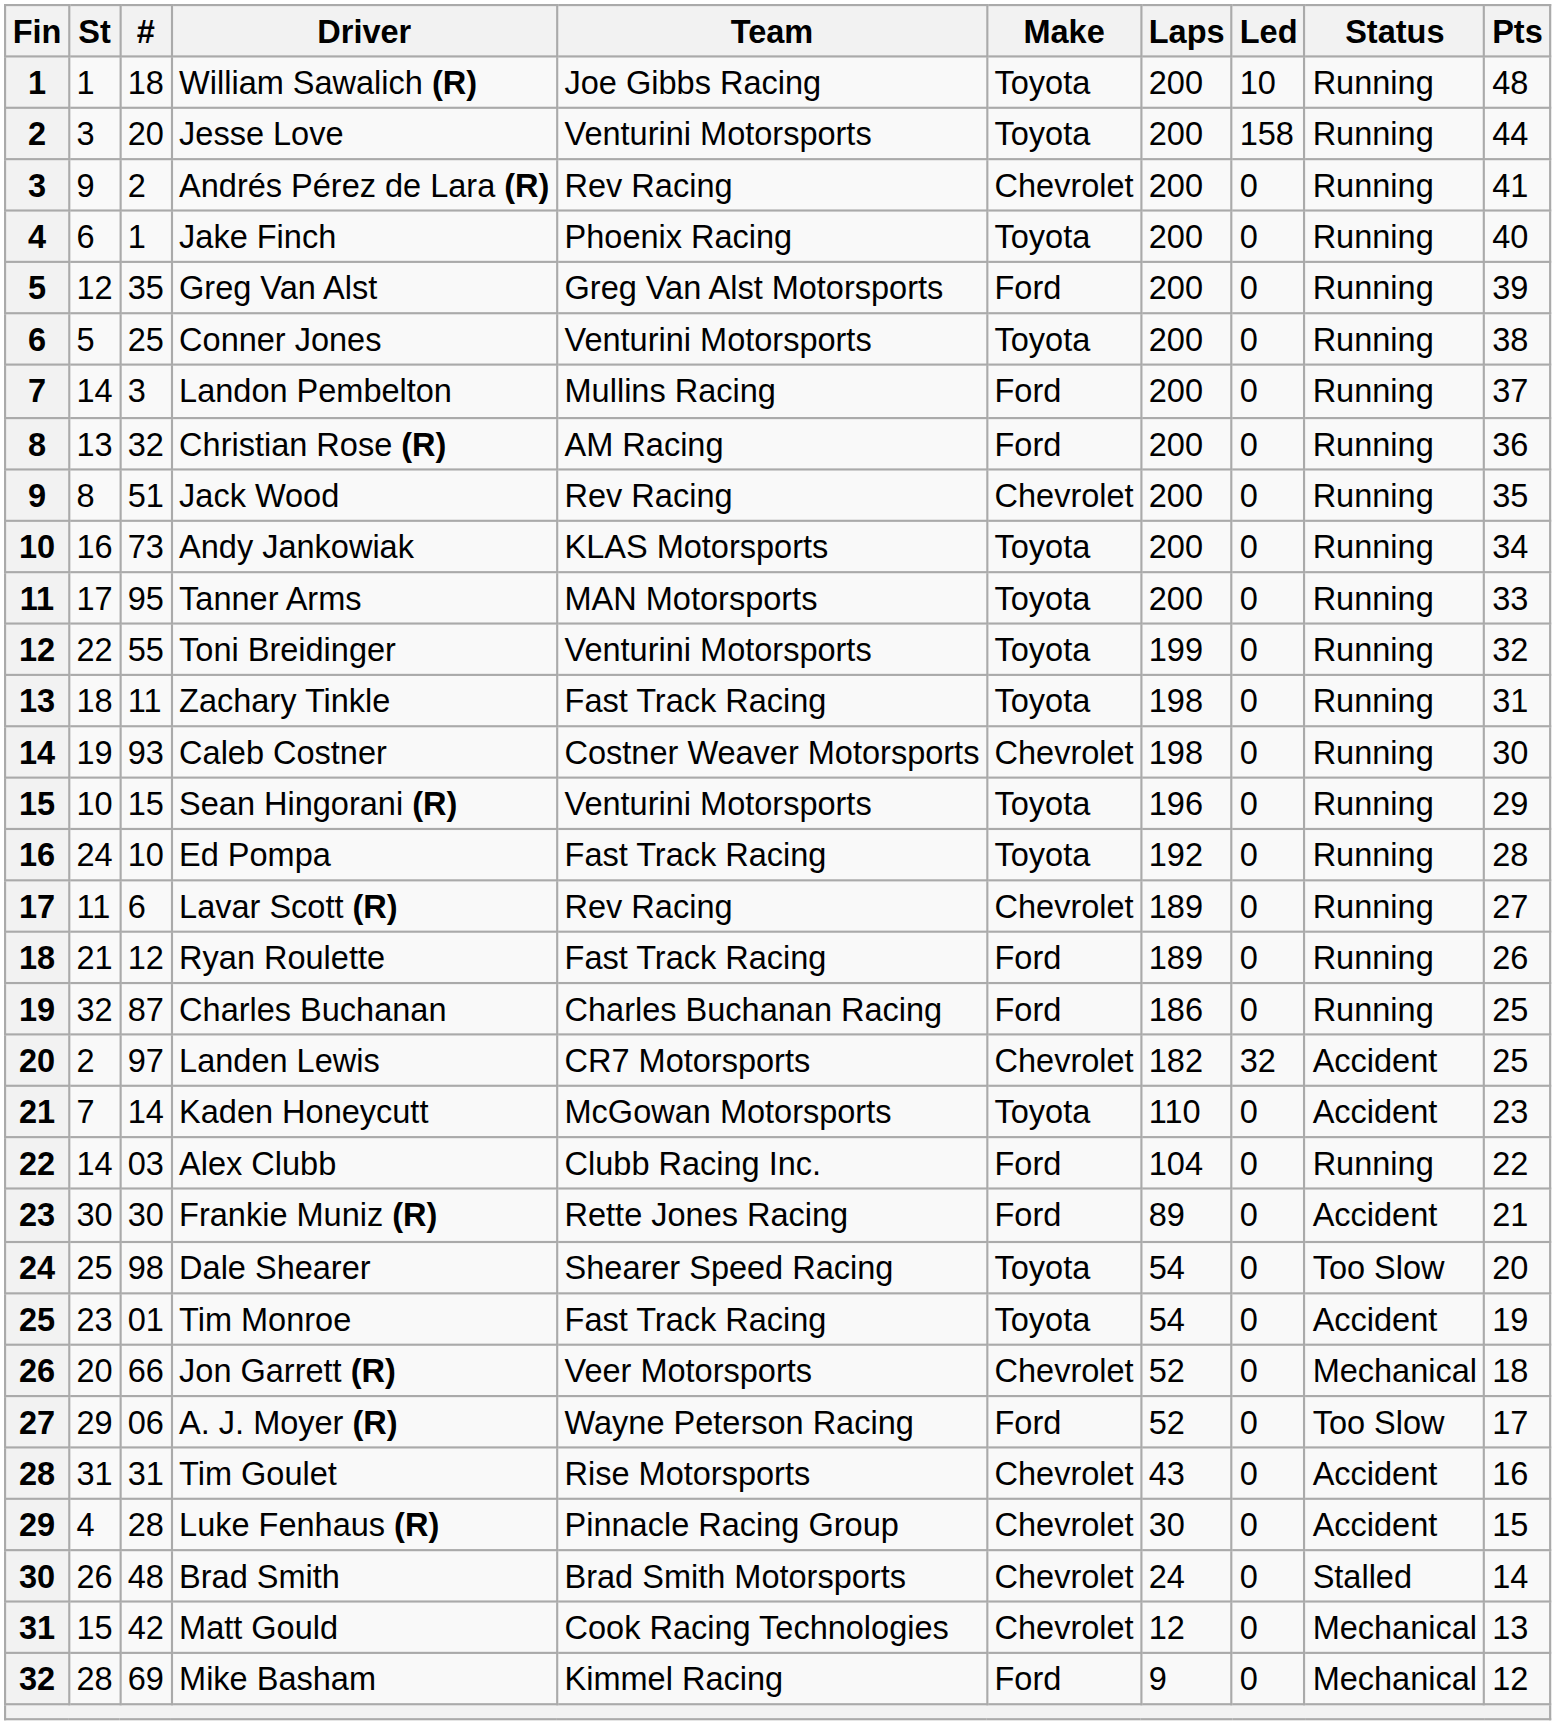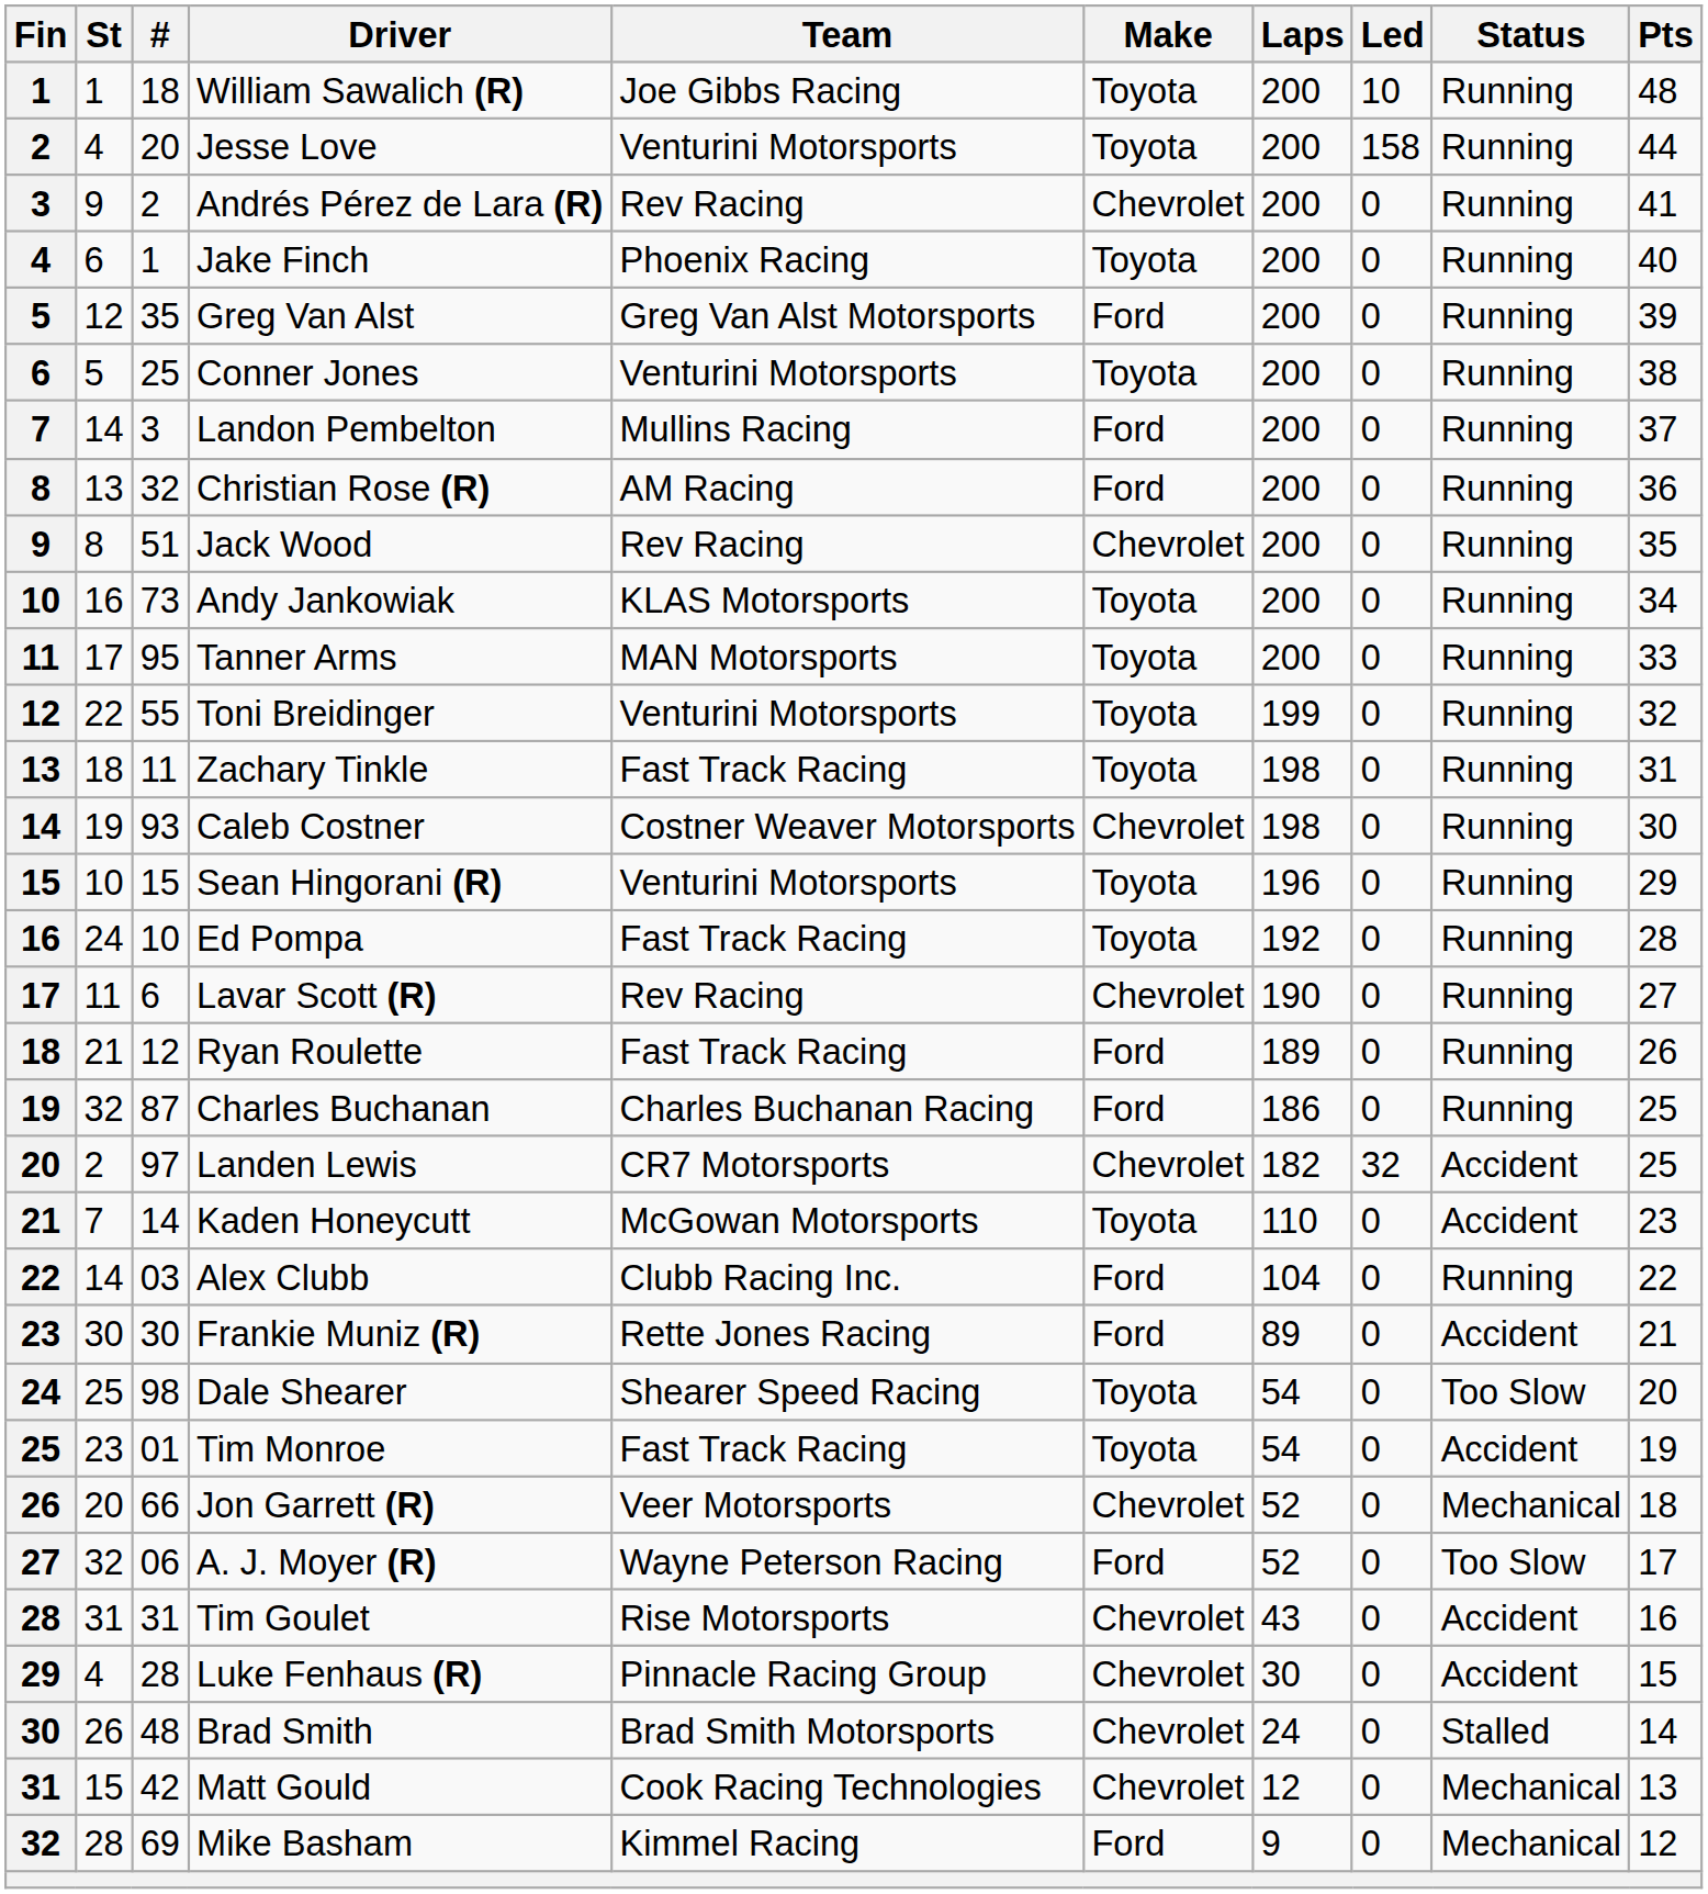 <table class="wikitable" style="font-size:95%">
 <tr>
 <th>Fin</th>
 <th>St</th>
 <th>#</th>
 <th>Driver</th>
 <th>Team</th>
 <th>Make</th>
 <th>Laps</th>
 <th>Led</th>
 <th>Status</th>
 <th>Pts</th>
 </tr>
 <tr>
 <th>1</th>
 <td>1</td>
 <td>18</td>
 <td>William Sawalich <strong>(R)</strong></td>
 <td>Joe Gibbs Racing</td>
 <td>Toyota</td>
 <td>200</td>
 <td>10</td>
 <td>Running</td>
 <td>48</td>
 </tr>
 <tr>
 <th>2</th>
-<td>3</td>
+<td>4</td>
 <td>20</td>
 <td>Jesse Love</td>
 <td>Venturini Motorsports</td>
 <td>Toyota</td>
 <td>200</td>
 <td>158</td>
 <td>Running</td>
 <td>44</td>
 </tr>
 <tr>
 <th>3</th>
 <td>9</td>
 <td>2</td>
 <td>Andrés Pérez de Lara <strong>(R)</strong></td>
 <td>Rev Racing</td>
 <td>Chevrolet</td>
 <td>200</td>
 <td>0</td>
 <td>Running</td>
 <td>41</td>
 </tr>
 <tr>
 <th>4</th>
 <td>6</td>
 <td>1</td>
 <td>Jake Finch</td>
 <td>Phoenix Racing</td>
 <td>Toyota</td>
 <td>200</td>
 <td>0</td>
 <td>Running</td>
 <td>40</td>
 </tr>
 <tr>
 <th>5</th>
 <td>12</td>
 <td>35</td>
 <td>Greg Van Alst</td>
 <td>Greg Van Alst Motorsports</td>
 <td>Ford</td>
 <td>200</td>
 <td>0</td>
 <td>Running</td>
 <td>39</td>
 </tr>
 <tr>
 <th>6</th>
 <td>5</td>
 <td>25</td>
 <td>Conner Jones</td>
 <td>Venturini Motorsports</td>
 <td>Toyota</td>
 <td>200</td>
 <td>0</td>
 <td>Running</td>
 <td>38</td>
 </tr>
 <tr>
 <th>7</th>
 <td>14</td>
 <td>3</td>
 <td>Landon Pembelton</td>
 <td>Mullins Racing</td>
 <td>Ford</td>
 <td>200</td>
 <td>0</td>
 <td>Running</td>
 <td>37</td>
 </tr>
 <tr>
 <th>8</th>
 <td>13</td>
 <td>32</td>
 <td>Christian Rose <strong>(R)</strong></td>
 <td>AM Racing</td>
 <td>Ford</td>
 <td>200</td>
 <td>0</td>
 <td>Running</td>
 <td>36</td>
 </tr>
 <tr>
 <th>9</th>
 <td>8</td>
 <td>51</td>
 <td>Jack Wood</td>
 <td>Rev Racing</td>
 <td>Chevrolet</td>
 <td>200</td>
 <td>0</td>
 <td>Running</td>
 <td>35</td>
 </tr>
 <tr>
 <th>10</th>
 <td>16</td>
 <td>73</td>
 <td>Andy Jankowiak</td>
 <td>KLAS Motorsports</td>
 <td>Toyota</td>
 <td>200</td>
 <td>0</td>
 <td>Running</td>
 <td>34</td>
 </tr>
 <tr>
 <th>11</th>
 <td>17</td>
 <td>95</td>
 <td>Tanner Arms</td>
 <td>MAN Motorsports</td>
 <td>Toyota</td>
 <td>200</td>
 <td>0</td>
 <td>Running</td>
 <td>33</td>
 </tr>
 <tr>
 <th>12</th>
 <td>22</td>
 <td>55</td>
 <td>Toni Breidinger</td>
 <td>Venturini Motorsports</td>
 <td>Toyota</td>
 <td>199</td>
 <td>0</td>
 <td>Running</td>
 <td>32</td>
 </tr>
 <tr>
 <th>13</th>
 <td>18</td>
 <td>11</td>
 <td>Zachary Tinkle</td>
 <td>Fast Track Racing</td>
 <td>Toyota</td>
 <td>198</td>
 <td>0</td>
 <td>Running</td>
 <td>31</td>
 </tr>
 <tr>
 <th>14</th>
 <td>19</td>
 <td>93</td>
 <td>Caleb Costner</td>
 <td>Costner Weaver Motorsports</td>
 <td>Chevrolet</td>
 <td>198</td>
 <td>0</td>
 <td>Running</td>
 <td>30</td>
 </tr>
 <tr>
 <th>15</th>
 <td>10</td>
 <td>15</td>
 <td>Sean Hingorani <strong>(R)</strong></td>
 <td>Venturini Motorsports</td>
 <td>Toyota</td>
 <td>196</td>
 <td>0</td>
 <td>Running</td>
 <td>29</td>
 </tr>
 <tr>
 <th>16</th>
 <td>24</td>
 <td>10</td>
 <td>Ed Pompa</td>
 <td>Fast Track Racing</td>
 <td>Toyota</td>
 <td>192</td>
 <td>0</td>
 <td>Running</td>
 <td>28</td>
 </tr>
 <tr>
 <th>17</th>
 <td>11</td>
 <td>6</td>
 <td>Lavar Scott <strong>(R)</strong></td>
 <td>Rev Racing</td>
 <td>Chevrolet</td>
-<td>189</td>
+<td>190</td>
 <td>0</td>
 <td>Running</td>
 <td>27</td>
 </tr>
 <tr>
 <th>18</th>
 <td>21</td>
 <td>12</td>
 <td>Ryan Roulette</td>
 <td>Fast Track Racing</td>
 <td>Ford</td>
 <td>189</td>
 <td>0</td>
 <td>Running</td>
 <td>26</td>
 </tr>
 <tr>
 <th>19</th>
 <td>32</td>
 <td>87</td>
 <td>Charles Buchanan</td>
 <td>Charles Buchanan Racing</td>
 <td>Ford</td>
 <td>186</td>
 <td>0</td>
 <td>Running</td>
 <td>25</td>
 </tr>
 <tr>
 <th>20</th>
 <td>2</td>
 <td>97</td>
 <td>Landen Lewis</td>
 <td>CR7 Motorsports</td>
 <td>Chevrolet</td>
 <td>182</td>
 <td>32</td>
 <td>Accident</td>
 <td>25</td>
 </tr>
 <tr>
 <th>21</th>
 <td>7</td>
 <td>14</td>
 <td>Kaden Honeycutt</td>
 <td>McGowan Motorsports</td>
 <td>Toyota</td>
 <td>110</td>
 <td>0</td>
 <td>Accident</td>
 <td>23</td>
 </tr>
 <tr>
 <th>22</th>
 <td>14</td>
 <td>03</td>
 <td>Alex Clubb</td>
 <td>Clubb Racing Inc.</td>
 <td>Ford</td>
 <td>104</td>
 <td>0</td>
 <td>Running</td>
 <td>22</td>
 </tr>
 <tr>
 <th>23</th>
 <td>30</td>
 <td>30</td>
 <td>Frankie Muniz <strong>(R)</strong></td>
 <td>Rette Jones Racing</td>
 <td>Ford</td>
 <td>89</td>
 <td>0</td>
 <td>Accident</td>
 <td>21</td>
 </tr>
 <tr>
 <th>24</th>
 <td>25</td>
 <td>98</td>
 <td>Dale Shearer</td>
 <td>Shearer Speed Racing</td>
 <td>Toyota</td>
 <td>54</td>
 <td>0</td>
 <td>Too Slow</td>
 <td>20</td>
 </tr>
 <tr>
 <th>25</th>
 <td>23</td>
 <td>01</td>
 <td>Tim Monroe</td>
 <td>Fast Track Racing</td>
 <td>Toyota</td>
 <td>54</td>
 <td>0</td>
 <td>Accident</td>
 <td>19</td>
 </tr>
 <tr>
 <th>26</th>
 <td>20</td>
 <td>66</td>
 <td>Jon Garrett <strong>(R)</strong></td>
 <td>Veer Motorsports</td>
 <td>Chevrolet</td>
 <td>52</td>
 <td>0</td>
 <td>Mechanical</td>
 <td>18</td>
 </tr>
 <tr>
 <th>27</th>
-<td>29</td>
+<td>32</td>
 <td>06</td>
 <td>A. J. Moyer <strong>(R)</strong></td>
 <td>Wayne Peterson Racing</td>
 <td>Ford</td>
 <td>52</td>
 <td>0</td>
 <td>Too Slow</td>
 <td>17</td>
 </tr>
 <tr>
 <th>28</th>
 <td>31</td>
 <td>31</td>
 <td>Tim Goulet</td>
 <td>Rise Motorsports</td>
 <td>Chevrolet</td>
 <td>43</td>
 <td>0</td>
 <td>Accident</td>
 <td>16</td>
 </tr>
 <tr>
 <th>29</th>
 <td>4</td>
 <td>28</td>
 <td>Luke Fenhaus <strong>(R)</strong></td>
 <td>Pinnacle Racing Group</td>
 <td>Chevrolet</td>
 <td>30</td>
 <td>0</td>
 <td>Accident</td>
 <td>15</td>
 </tr>
 <tr>
 <th>30</th>
 <td>26</td>
 <td>48</td>
 <td>Brad Smith</td>
 <td>Brad Smith Motorsports</td>
 <td>Chevrolet</td>
 <td>24</td>
 <td>0</td>
 <td>Stalled</td>
 <td>14</td>
 </tr>
 <tr>
 <th>31</th>
 <td>15</td>
 <td>42</td>
 <td>Matt Gould</td>
 <td>Cook Racing Technologies</td>
 <td>Chevrolet</td>
 <td>12</td>
 <td>0</td>
 <td>Mechanical</td>
 <td>13</td>
 </tr>
 <tr>
 <th>32</th>
 <td>28</td>
 <td>69</td>
 <td>Mike Basham</td>
 <td>Kimmel Racing</td>
 <td>Ford</td>
 <td>9</td>
 <td>0</td>
 <td>Mechanical</td>
 <td>12</td>
 </tr>
 <tr>
 <th colspan="10"></th>
 </tr>
 </table>
